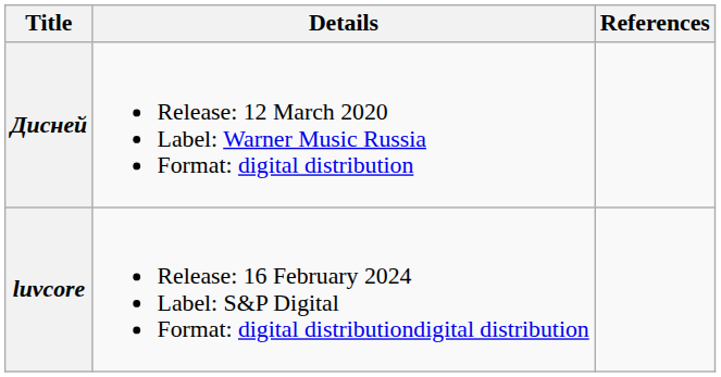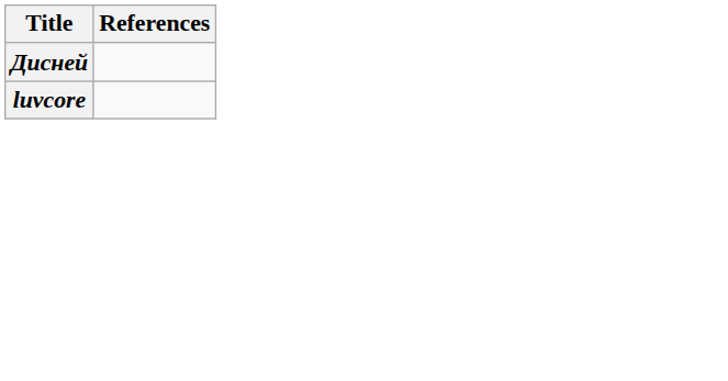 <table class="wikitable">
 <tr>
 <th>Title</th>
-<th>Details</th>
 <th>References</th>
 </tr>
 <tr>
 <th><strong><em>Дисней</em></strong></th>
-<td><br><ul><li>Release: 12 March 2020</li><li>Label: <a href='#'>Warner Music Russia</a></li><li>Format: <a href='#'>digital distribution</a></li></ul></td>
 <td></td>
 </tr>
 <tr>
 <th><strong><em>luvcore</em></strong></th>
-<td><br><ul><li>Release: 16 February 2024</li><li>Label: S&P Digital</li><li>Format: <a href='#'>digital distributiondigital distribution</a></li></ul></td>
 <td></td>
 </tr>
 </table>
